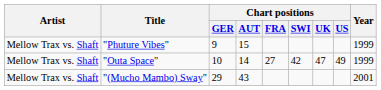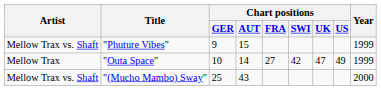 <table class="wikitable">
 <tr>
 <th rowspan="2">Artist</th>
 <th rowspan="2">Title</th>
 <th colspan="6">Chart positions</th>
 <th rowspan="2">Year</th>
 </tr>
 <tr>
 <th><a href='#'>GER</a></th>
 <th><a href='#'>AUT</a></th>
 <th><a href='#'>FRA</a></th>
 <th><a href='#'>SWI</a></th>
 <th><a href='#'>UK</a></th>
 <th><a href='#'>US</a></th>
 </tr>
 <tr>
 <td>Mellow Trax vs. <a href='#'>Shaft</a></td>
 <td>"<a href='#'>Phuture Vibes</a>"</td>
 <td>9</td>
 <td>15</td>
 <td></td>
 <td></td>
 <td></td>
 <td></td>
 <td>1999</td>
 </tr>
 <tr>
-<td>Mellow Trax vs. <a href='#'>Shaft</a></td>
+<td>Mellow Trax</td>
 <td>"<a href='#'>Outa Space</a>"</td>
 <td>10</td>
 <td>14</td>
 <td>27</td>
 <td>42</td>
 <td>47</td>
 <td>49</td>
 <td>1999</td>
 </tr>
 <tr>
 <td>Mellow Trax vs. <a href='#'>Shaft</a></td>
 <td>"<a href='#'>(Mucho Mambo) Sway</a>"</td>
-<td>29</td>
+<td>25</td>
 <td>43</td>
 <td></td>
 <td></td>
 <td></td>
 <td></td>
-<td>2001</td>
+<td>2000</td>
 </tr>
 </table>
